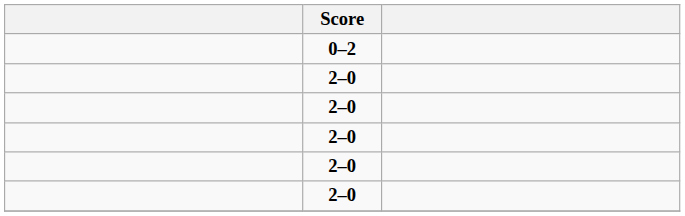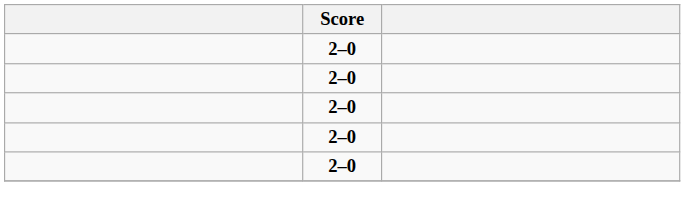 <table class="wikitable" style="text-align: center; font-size:100% ">
 <tr>
 <th align="right" width="250"></th>
 <th width="60">Score</th>
 <th align="left" width="250"></th>
-</tr>
-<tr>
-<td align=left></td>
-<td align=center><strong>0–2</strong></td>
-<td align=left><strong></strong></td>
 </tr>
 <tr>
 <td align=left><strong></strong></td>
 <td align=center><strong>2–0</strong></td>
 <td align=left></td>
 </tr>
 <tr>
 <td align=left><strong></strong></td>
 <td align=center><strong>2–0</strong></td>
 <td align=left></td>
 </tr>
 <tr>
 <td align=left><strong></strong></td>
 <td align=center><strong>2–0</strong></td>
 <td align=left></td>
 </tr>
 <tr>
 <td align=left><strong></strong></td>
 <td align=center><strong>2–0</strong></td>
 <td align=left></td>
 </tr>
 <tr>
 <td align=left><strong></strong></td>
 <td align=center><strong>2–0</strong></td>
 <td align=left></td>
 </tr>
 <tr>
 </tr>
 </table>
